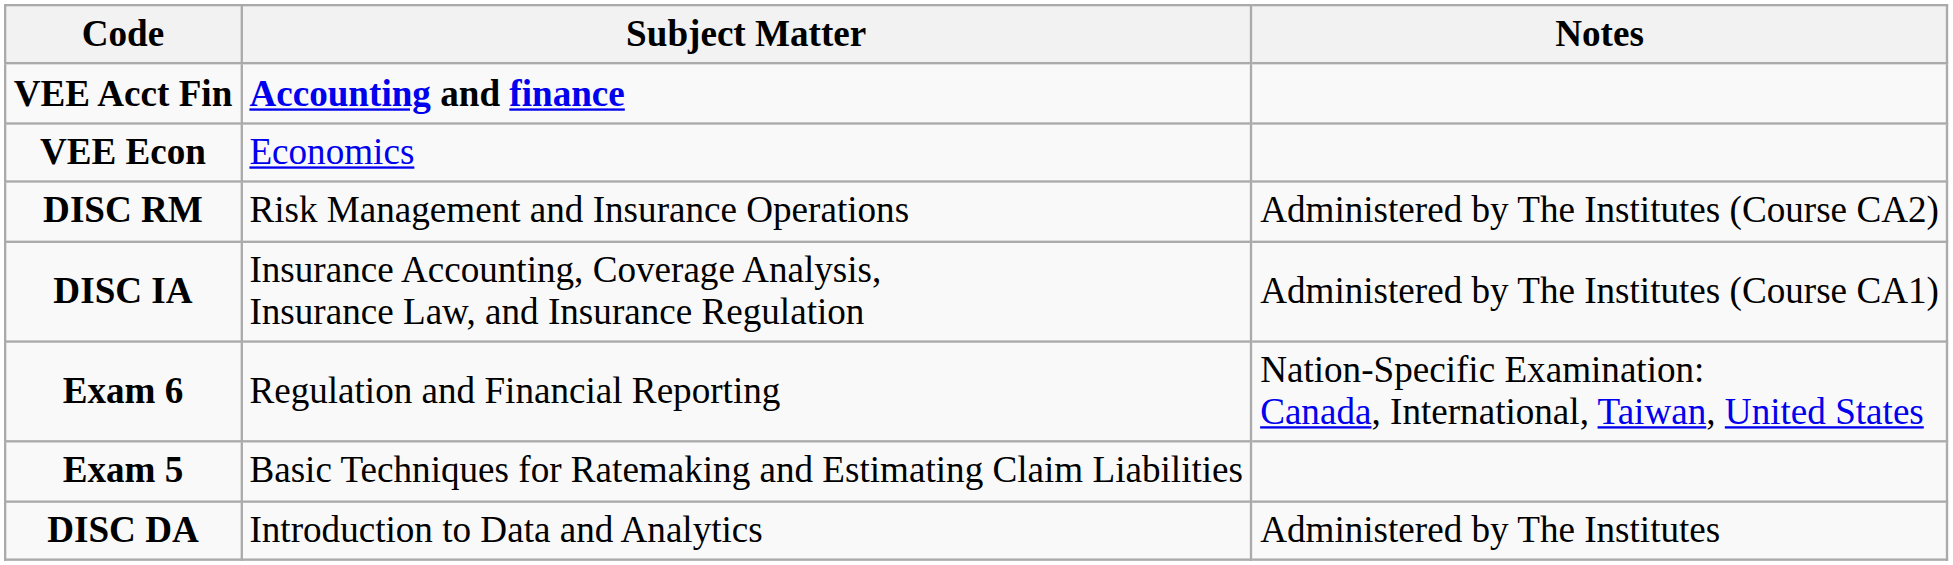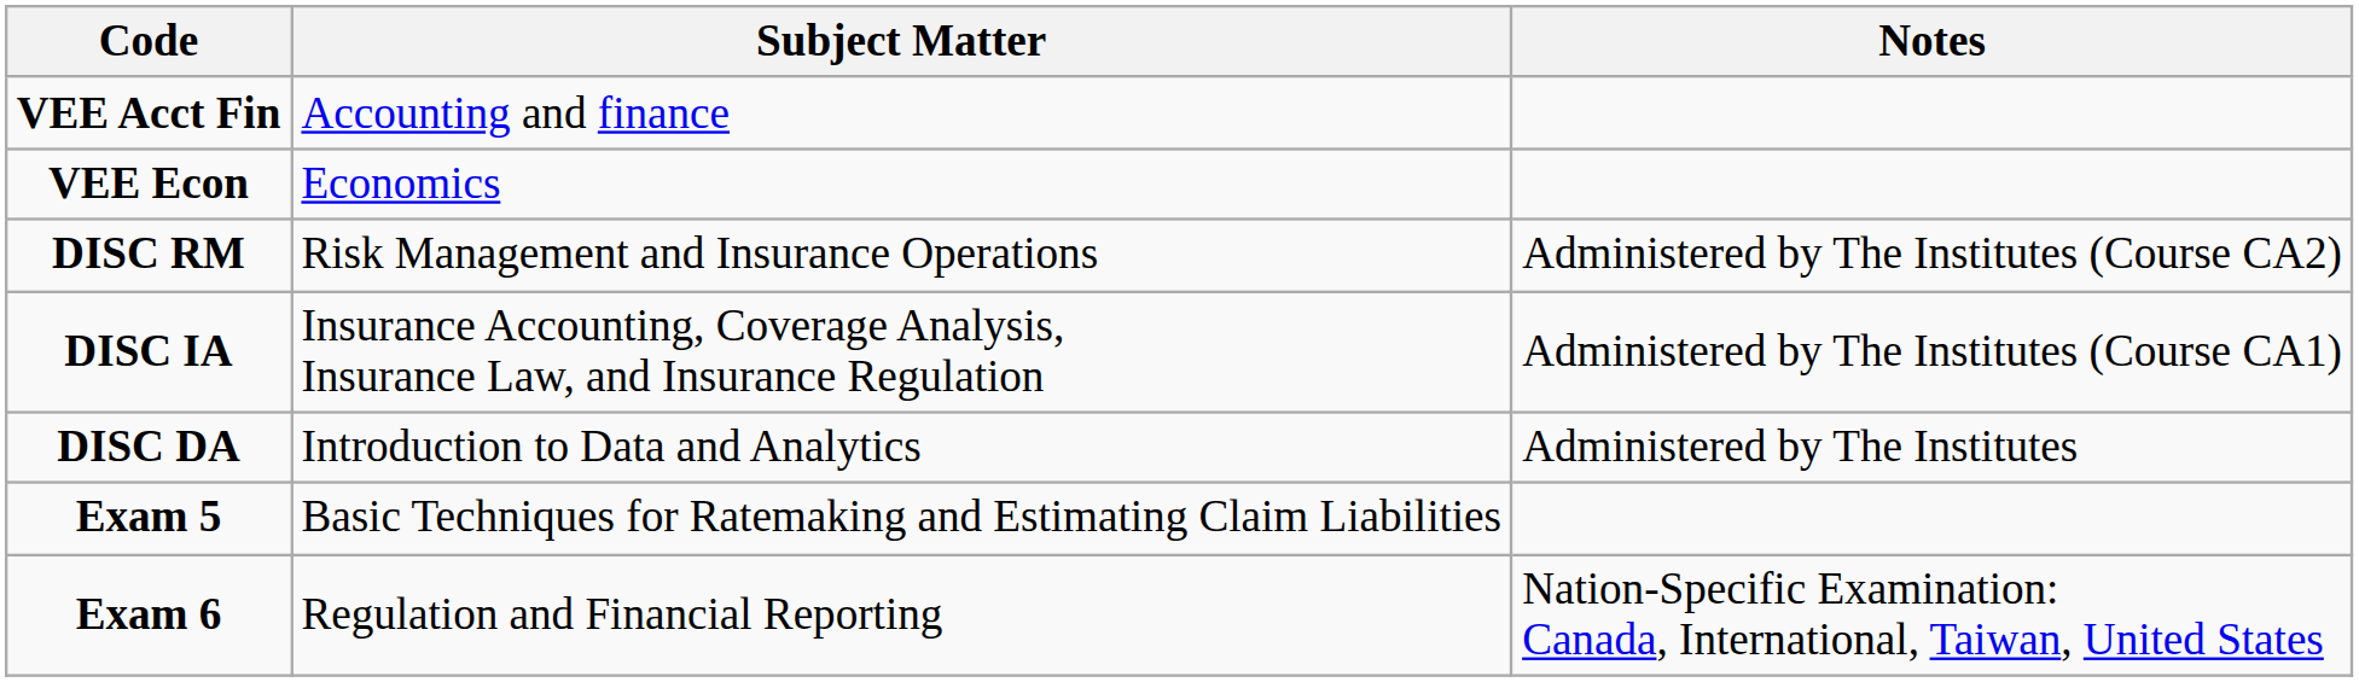 <table class=wikitable>
 <tr>
 <th>Code</th>
 <th>Subject Matter</th>
 <th>Notes</th>
 </tr>
 <tr>
 <td align=center><strong>VEE Acct Fin</strong></td>
-<td><strong><a href='#'>Accounting</a> and <a href='#'>finance</a></strong></td>
+<td><a href='#'>Accounting</a> and <a href='#'>finance</a></td>
 <td></td>
 </tr>
 <tr>
 <td align=center><strong>VEE Econ</strong></td>
 <td><a href='#'>Economics</a></td>
 </tr>
 <tr>
 <td align=center><strong>DISC RM</strong></td>
 <td>Risk Management and Insurance Operations</td>
 <td>Administered by The Institutes (Course CA2)</td>
 </tr>
 <tr>
 <td align=center><strong>DISC IA</strong></td>
 <td>Insurance Accounting, Coverage Analysis,<br>Insurance Law, and Insurance Regulation</td>
 <td>Administered by The Institutes (Course CA1)</td>
 </tr>
 <tr>
-<td align=center><strong>Exam 6</strong></td>
-<td>Regulation and Financial Reporting</td>
-<td>Nation-Specific Examination:<br><a href='#'>Canada</a>, International, <a href='#'>Taiwan</a>, <a href='#'>United States</a></td>
+<td align=center><strong>DISC DA</strong></td>
+<td>Introduction to Data and Analytics</td>
+<td>Administered by The Institutes</td>
 </tr>
 <tr>
 <td align=center><strong>Exam 5</strong></td>
 <td>Basic Techniques for Ratemaking and Estimating Claim Liabilities</td>
 <td></td>
 </tr>
 <tr>
-<td align=center><strong>DISC DA</strong></td>
-<td>Introduction to Data and Analytics</td>
-<td>Administered by The Institutes</td>
+<td align=center><strong>Exam 6</strong></td>
+<td>Regulation and Financial Reporting</td>
+<td>Nation-Specific Examination:<br><a href='#'>Canada</a>, International, <a href='#'>Taiwan</a>, <a href='#'>United States</a></td>
 </tr>
 </table>
